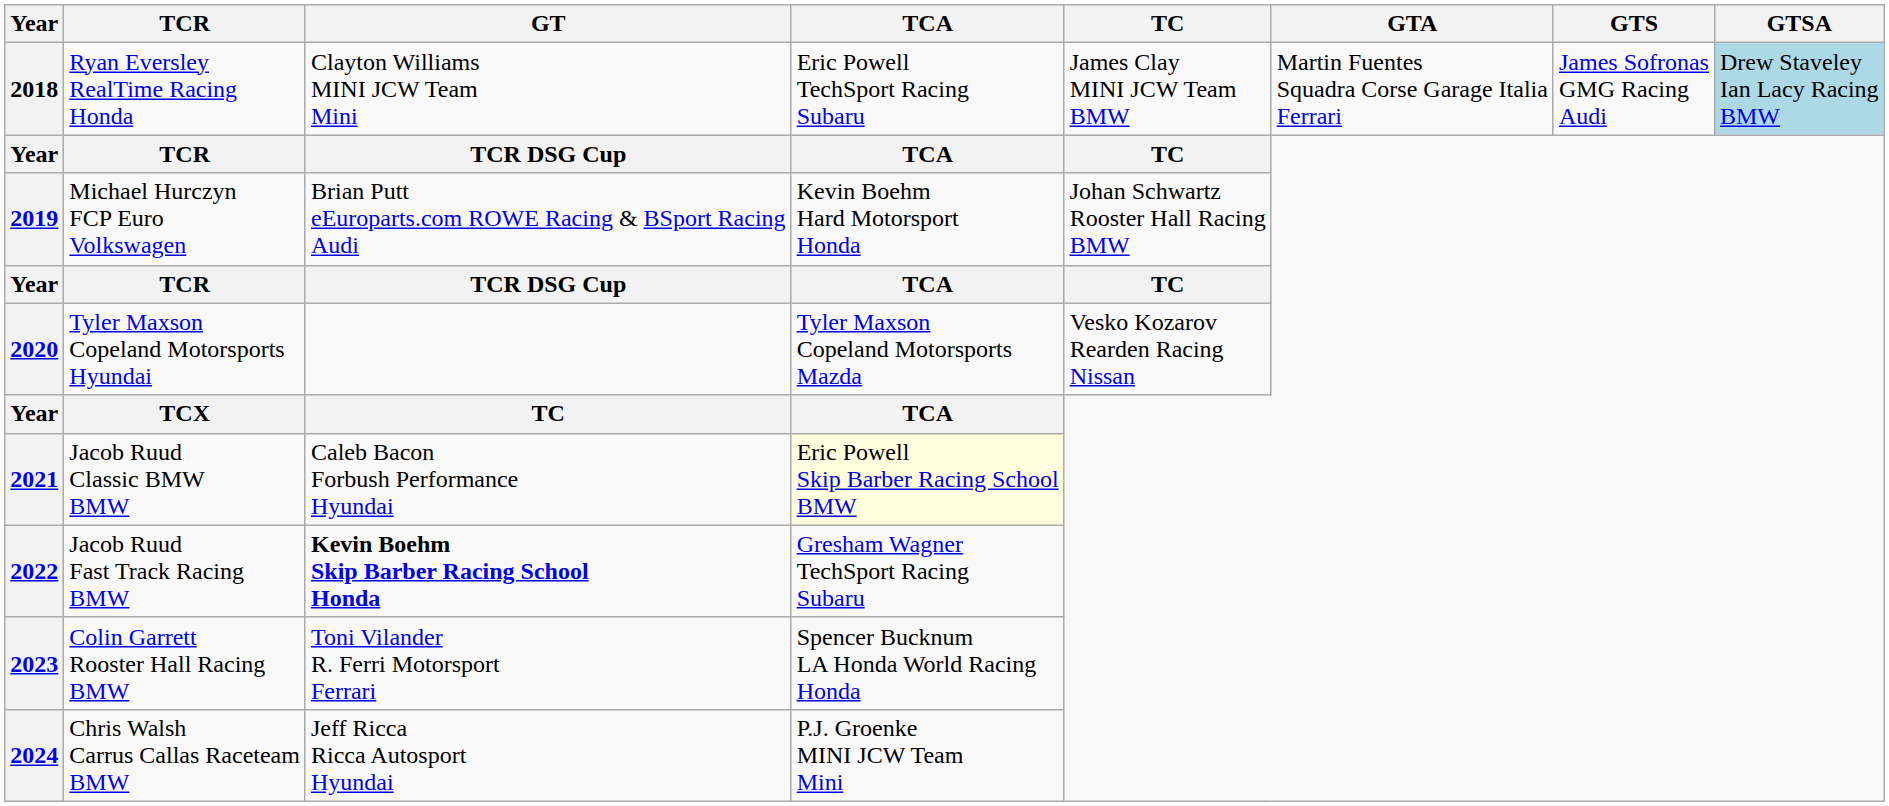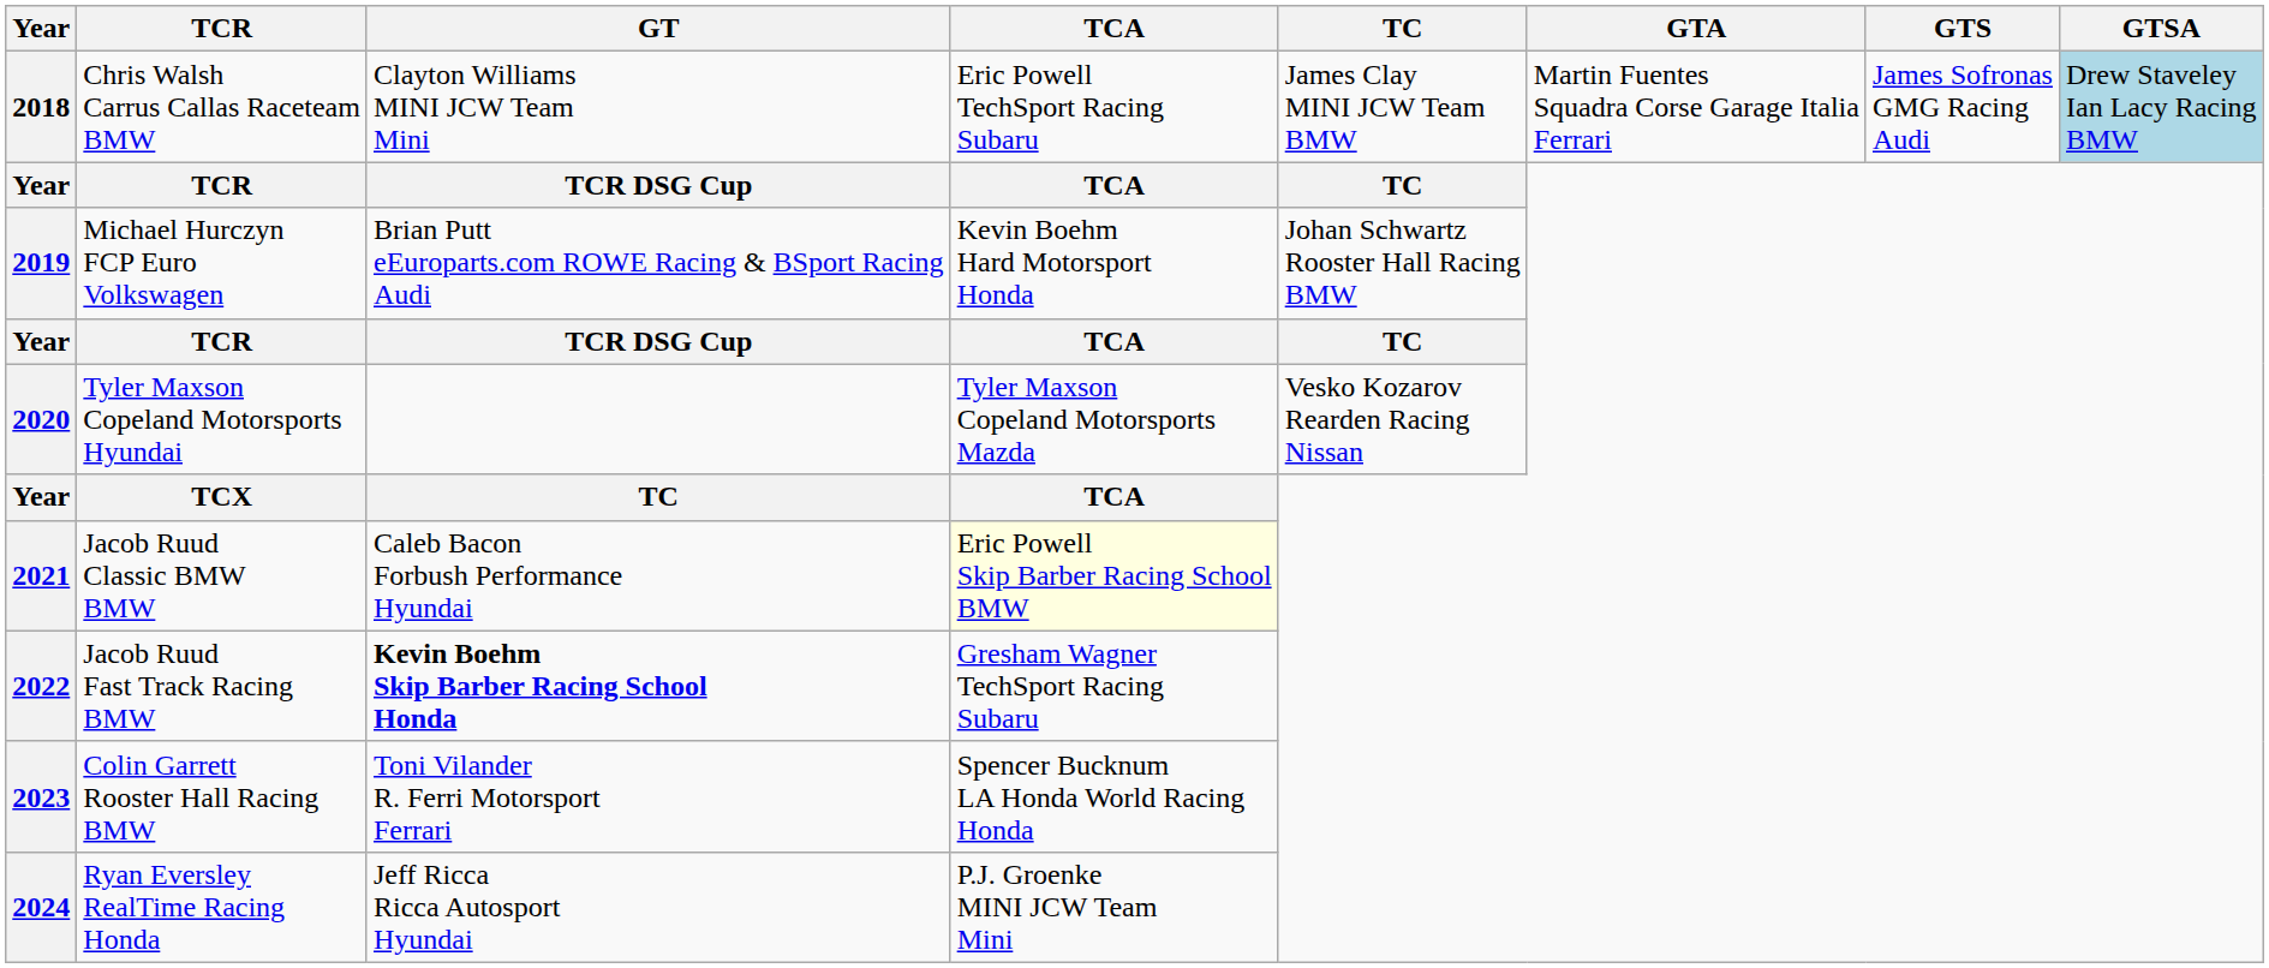 <table class="wikitable">
 <tr>
 <th>Year</th>
 <th>TCR</th>
 <th>GT</th>
 <th>TCA</th>
 <th>TC</th>
 <th>GTA</th>
 <th>GTS</th>
 <th>GTSA</th>
 </tr>
 <tr>
 <th>2018</th>
-<td> <a href='#'>Ryan Eversley</a> <br> <a href='#'>RealTime Racing</a> <br> <a href='#'>Honda</a></td>
+<td> Chris Walsh<br> Carrus Callas Raceteam <br> <a href='#'>BMW</a></td>
 <td> Clayton Williams <br> MINI JCW Team <br> <a href='#'>Mini</a></td>
 <td> Eric Powell <br> TechSport Racing <br> <a href='#'>Subaru</a></td>
 <td> James Clay  <br> MINI JCW Team <br> <a href='#'>BMW</a></td>
 <td> Martin Fuentes  <br> Squadra Corse Garage Italia <br> <a href='#'>Ferrari</a></td>
 <td> <a href='#'>James Sofronas</a> <br> GMG Racing <br> <a href='#'>Audi</a></td>
 <td style="background: lightblue;"> Drew Staveley <br> Ian Lacy Racing <br> <a href='#'>BMW</a></td>
 </tr>
 <tr>
 <th>Year</th>
 <th>TCR</th>
 <th>TCR DSG Cup</th>
 <th>TCA</th>
 <th>TC</th>
 </tr>
 <tr>
 <th><a href='#'>2019</a></th>
 <td> Michael Hurczyn <br> FCP Euro <br> <a href='#'>Volkswagen</a></td>
 <td> Brian Putt  <br> <a href='#'>eEuroparts.com ROWE Racing</a> & <a href='#'>BSport Racing</a> <br> <a href='#'>Audi</a></td>
 <td> Kevin Boehm <br> Hard Motorsport <br> <a href='#'>Honda</a></td>
 <td> Johan Schwartz <br> Rooster Hall Racing <br> <a href='#'>BMW</a></td>
 </tr>
 <tr>
 <th>Year</th>
 <th>TCR</th>
 <th>TCR DSG Cup</th>
 <th>TCA</th>
 <th>TC</th>
 </tr>
 <tr>
 <th><a href='#'>2020</a></th>
 <td> <a href='#'>Tyler Maxson</a> <br> Copeland Motorsports <br> <a href='#'>Hyundai</a></td>
 <td></td>
 <td> <a href='#'>Tyler Maxson</a> <br> Copeland Motorsports <br> <a href='#'>Mazda</a></td>
 <td> Vesko Kozarov <br> Rearden Racing <br> <a href='#'>Nissan</a></td>
 </tr>
 <tr>
 <th>Year</th>
 <th>TCX</th>
 <th>TC</th>
 <th>TCA</th>
 </tr>
 <tr>
 <th><a href='#'>2021</a></th>
 <td> Jacob Ruud <br> Classic BMW <br> <a href='#'>BMW</a></td>
 <td> Caleb Bacon <br> Forbush Performance <br> <a href='#'>Hyundai</a></td>
 <td style="background: lightyellow;"> Eric Powell <br> <a href='#'>Skip Barber Racing School</a> <br> <a href='#'>BMW</a></td>
 </tr>
 <tr>
 <th><a href='#'>2022</a></th>
 <td> Jacob Ruud <br> Fast Track Racing <br> <a href='#'>BMW</a></td>
 <td><strong> Kevin Boehm <br> <a href='#'>Skip Barber Racing School</a> <br> <a href='#'>Honda</a></strong></td>
 <td> <a href='#'>Gresham Wagner</a> <br> TechSport Racing <br> <a href='#'>Subaru</a></td>
 </tr>
 <tr>
 <th><a href='#'>2023</a></th>
 <td> <a href='#'>Colin Garrett</a> <br> Rooster Hall Racing <br> <a href='#'>BMW</a></td>
 <td> <a href='#'>Toni Vilander</a><br> R. Ferri Motorsport <br> <a href='#'>Ferrari</a></td>
 <td> Spencer Bucknum <br> LA Honda World Racing <br> <a href='#'>Honda</a></td>
 </tr>
 <tr>
 <th><a href='#'>2024</a></th>
-<td> Chris Walsh<br> Carrus Callas Raceteam <br> <a href='#'>BMW</a></td>
+<td> <a href='#'>Ryan Eversley</a> <br> <a href='#'>RealTime Racing</a> <br> <a href='#'>Honda</a></td>
 <td> Jeff Ricca<br> Ricca Autosport<br> <a href='#'>Hyundai</a></td>
 <td> P.J. Groenke<br> MINI JCW Team<br> <a href='#'>Mini</a></td>
 </tr>
 </table>
